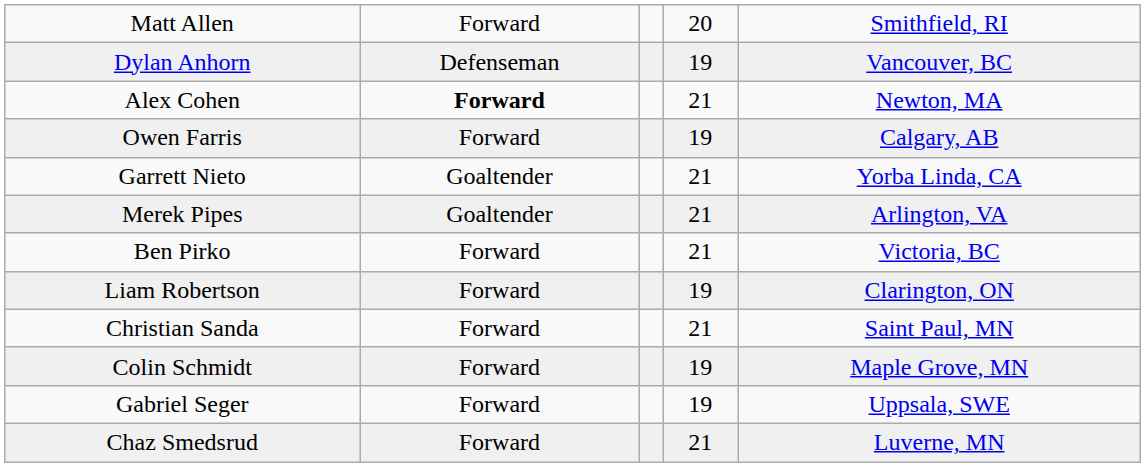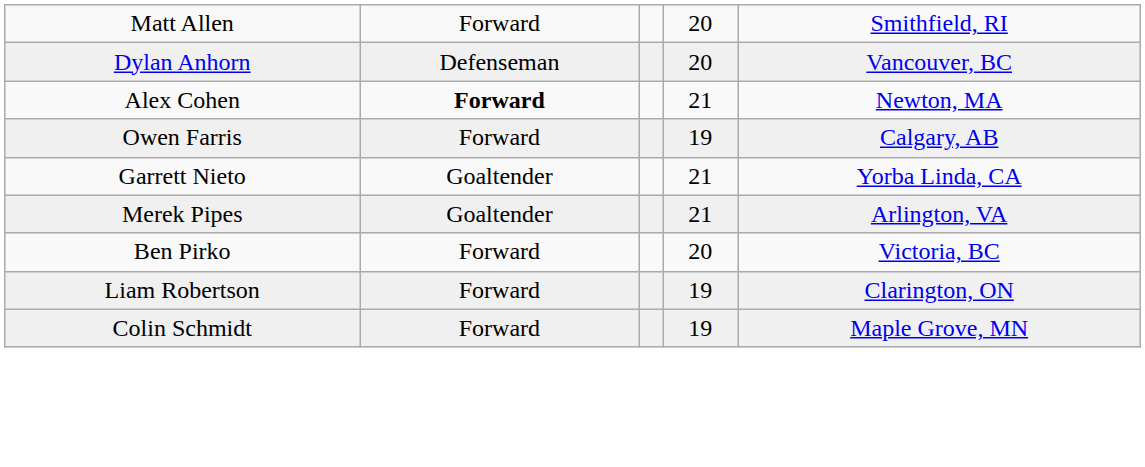 <table class="wikitable" width="60%">
 <tr align="center" bgcolor="">
 <td>Matt Allen</td>
 <td>Forward</td>
 <td></td>
 <td>20</td>
 <td><a href='#'>Smithfield, RI</a></td>
 </tr>
 <tr align="center" bgcolor="f0f0f0">
 <td><a href='#'>Dylan Anhorn</a></td>
 <td>Defenseman</td>
 <td></td>
-<td>19</td>
+<td>20</td>
 <td><a href='#'>Vancouver, BC</a></td>
 </tr>
 <tr align="center" bgcolor="">
 <td>Alex Cohen</td>
 <td><strong>Forward</strong></td>
 <td></td>
 <td>21</td>
 <td><a href='#'>Newton, MA</a></td>
 </tr>
 <tr align="center" bgcolor="f0f0f0">
 <td>Owen Farris</td>
 <td>Forward</td>
 <td></td>
 <td>19</td>
 <td><a href='#'>Calgary, AB</a></td>
 </tr>
 <tr align="center" bgcolor="">
 <td>Garrett Nieto</td>
 <td>Goaltender</td>
 <td></td>
 <td>21</td>
 <td><a href='#'>Yorba Linda, CA</a></td>
 </tr>
 <tr align="center" bgcolor="f0f0f0">
 <td>Merek Pipes</td>
 <td>Goaltender</td>
 <td></td>
 <td>21</td>
 <td><a href='#'>Arlington, VA</a></td>
 </tr>
 <tr align="center" bgcolor="">
 <td>Ben Pirko</td>
 <td>Forward</td>
 <td></td>
-<td>21</td>
+<td>20</td>
 <td><a href='#'>Victoria, BC</a></td>
 </tr>
 <tr align="center" bgcolor="f0f0f0">
 <td>Liam Robertson</td>
 <td>Forward</td>
 <td></td>
 <td>19</td>
 <td><a href='#'>Clarington, ON</a></td>
 </tr>
-<tr align="center" bgcolor="">
-<td>Christian Sanda</td>
-<td>Forward</td>
-<td></td>
-<td>21</td>
-<td><a href='#'>Saint Paul, MN</a></td>
-</tr>
 <tr align="center" bgcolor="f0f0f0">
 <td>Colin Schmidt</td>
 <td>Forward</td>
 <td></td>
 <td>19</td>
 <td><a href='#'>Maple Grove, MN</a></td>
 </tr>
-<tr align="center" bgcolor="">
-<td>Gabriel Seger</td>
-<td>Forward</td>
-<td></td>
-<td>19</td>
-<td><a href='#'>Uppsala, SWE</a></td>
-</tr>
-<tr align="center" bgcolor="f0f0f0">
-<td>Chaz Smedsrud</td>
-<td>Forward</td>
-<td></td>
-<td>21</td>
-<td><a href='#'>Luverne, MN</a></td>
-</tr>
 </table>
